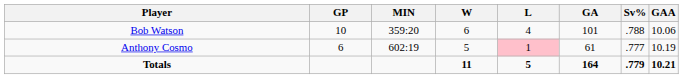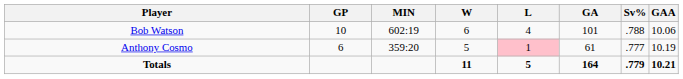 <table class="wikitable sortable" width="50%">
 <tr align="center"  bgcolor="#dddddd">
 <th width="50%">Player</th>
 <th width="10%">GP</th>
 <th width="10%">MIN</th>
 <th width="10%">W</th>
 <th width="10%">L</th>
 <th width="10%">GA</th>
 <th width="10%">Sv%</th>
 <th width="10%">GAA</th>
 </tr>
 <tr align=center>
 <td><a href='#'>Bob Watson</a></td>
 <td>10</td>
-<td>359:20</td>
+<td>602:19</td>
 <td>6</td>
 <td>4</td>
 <td>101</td>
 <td>.788</td>
 <td>10.06</td>
 </tr>
 <tr align=center>
 <td><a href='#'>Anthony Cosmo</a></td>
 <td>6</td>
-<td>602:19</td>
+<td>359:20</td>
 <td>5</td>
 <td style="background: pink;">1</td>
 <td>61</td>
 <td>.777</td>
 <td>10.19</td>
 </tr>
 <tr align=center>
 <td><strong>Totals</strong></td>
 <td></td>
 <td></td>
 <td><strong>11</strong></td>
 <td><strong>5</strong></td>
 <td><strong>164</strong></td>
 <td><strong>.779</strong></td>
 <td><strong>10.21</strong></td>
 </tr>
 </table>
